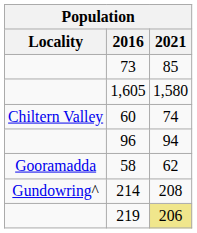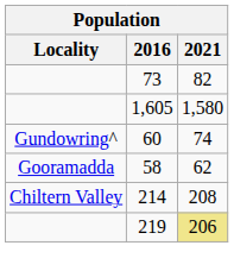 <table class="wikitable" style="text-align:center;">
 <tr>
 <th colspan="3" style="text-align:center;  font-weight:bold">Population</th>
 </tr>
 <tr>
 <th style="text-align:center; background:  font-weight:bold">Locality</th>
 <th style="text-align:center; background:  font-weight:bold"><strong>2016</strong></th>
 <th style="text-align:center; background:  font-weight:bold"><strong>2021</strong></th>
 </tr>
 <tr>
 <td></td>
 <td>73</td>
-<td>85</td>
+<td>82</td>
 </tr>
 <tr>
 <td></td>
 <td>1,605</td>
 <td>1,580</td>
 </tr>
 <tr>
-<td><a href='#'>Chiltern Valley</a></td>
+<td><a href='#'>Gundowring</a>^</td>
 <td>60</td>
 <td>74</td>
-</tr>
-<tr>
-<td></td>
-<td>96</td>
-<td>94</td>
 </tr>
 <tr>
 <td><a href='#'>Gooramadda</a></td>
 <td>58</td>
 <td>62</td>
 </tr>
 <tr>
-<td><a href='#'>Gundowring</a>^</td>
+<td><a href='#'>Chiltern Valley</a></td>
 <td>214</td>
 <td>208</td>
 </tr>
 <tr>
 <td></td>
 <td>219</td>
 <td style="background: khaki;">206</td>
 </tr>
 </table>
